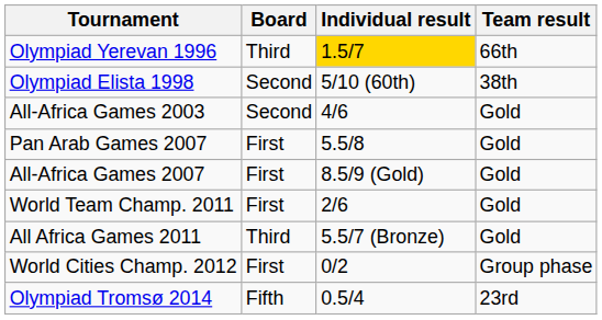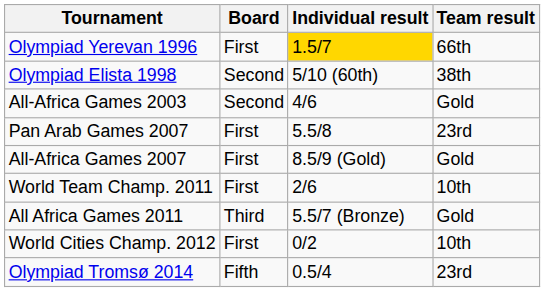 <table class="wikitable" style="text-align: left;">
 <tr>
 <th>Tournament</th>
 <th>Board</th>
 <th>Individual result</th>
 <th>Team result</th>
 </tr>
 <tr>
 <td><a href='#'>Olympiad Yerevan 1996</a></td>
-<td>Third</td>
+<td>First</td>
 <td style="background: gold;">1.5/7</td>
 <td>66th</td>
 </tr>
 <tr>
 <td><a href='#'>Olympiad Elista 1998</a></td>
 <td>Second</td>
 <td>5/10 (60th)</td>
 <td>38th</td>
 </tr>
 <tr>
 <td>All-Africa Games 2003</td>
 <td>Second</td>
 <td>4/6</td>
 <td>Gold</td>
 </tr>
 <tr>
 <td>Pan Arab Games 2007</td>
 <td>First</td>
 <td>5.5/8</td>
-<td>Gold</td>
+<td>23rd</td>
 </tr>
 <tr>
 <td>All-Africa Games 2007 </td>
 <td>First</td>
 <td>8.5/9 (Gold)</td>
 <td>Gold</td>
 </tr>
 <tr>
 <td>World Team Champ. 2011</td>
 <td>First</td>
 <td>2/6</td>
-<td>Gold</td>
+<td>10th</td>
 </tr>
 <tr>
 <td>All Africa Games 2011</td>
 <td>Third</td>
 <td>5.5/7 (Bronze)</td>
 <td>Gold</td>
 </tr>
 <tr>
 <td>World Cities Champ. 2012</td>
 <td>First</td>
 <td>0/2</td>
-<td>Group phase</td>
+<td>10th</td>
 </tr>
 <tr>
 <td><a href='#'>Olympiad Tromsø 2014</a></td>
 <td>Fifth</td>
 <td>0.5/4</td>
 <td>23rd</td>
 </tr>
 </table>
